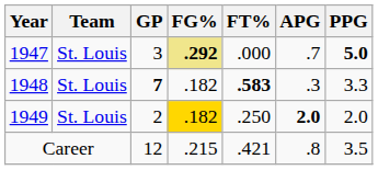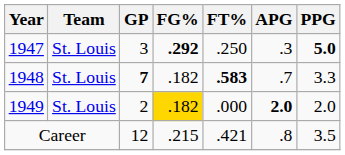 <table class="wikitable sortable" style="font-size:95%; text-align:right;">
 <tr>
 <th>Year</th>
 <th>Team</th>
 <th>GP</th>
 <th>FG%</th>
 <th>FT%</th>
 <th>APG</th>
 <th>PPG</th>
 </tr>
 <tr>
 <td style="text-align:left;"><a href='#'>1947</a></td>
 <td style="text-align:left;"><a href='#'>St. Louis</a></td>
 <td>3</td>
-<td style="background: khaki;"><strong>.292</strong></td>
-<td>.000</td>
-<td>.7</td>
+<td><strong>.292</strong></td>
+<td>.250</td>
+<td>.3</td>
 <td><strong>5.0</strong></td>
 </tr>
 <tr>
 <td style="text-align:left;"><a href='#'>1948</a></td>
 <td style="text-align:left;"><a href='#'>St. Louis</a></td>
 <td><strong>7</strong></td>
 <td>.182</td>
 <td><strong>.583</strong></td>
-<td>.3</td>
+<td>.7</td>
 <td>3.3</td>
 </tr>
 <tr>
 <td style="text-align:left;"><a href='#'>1949</a></td>
 <td style="text-align:left;"><a href='#'>St. Louis</a></td>
 <td>2</td>
 <td style="background: gold;">.182</td>
-<td>.250</td>
+<td>.000</td>
 <td><strong>2.0</strong></td>
 <td>2.0</td>
 </tr>
 <tr>
 <td style="text-align:center;" colspan="2">Career</td>
 <td>12</td>
 <td>.215</td>
 <td>.421</td>
 <td>.8</td>
 <td>3.5</td>
 </tr>
 <tr>
 </tr>
 </table>
